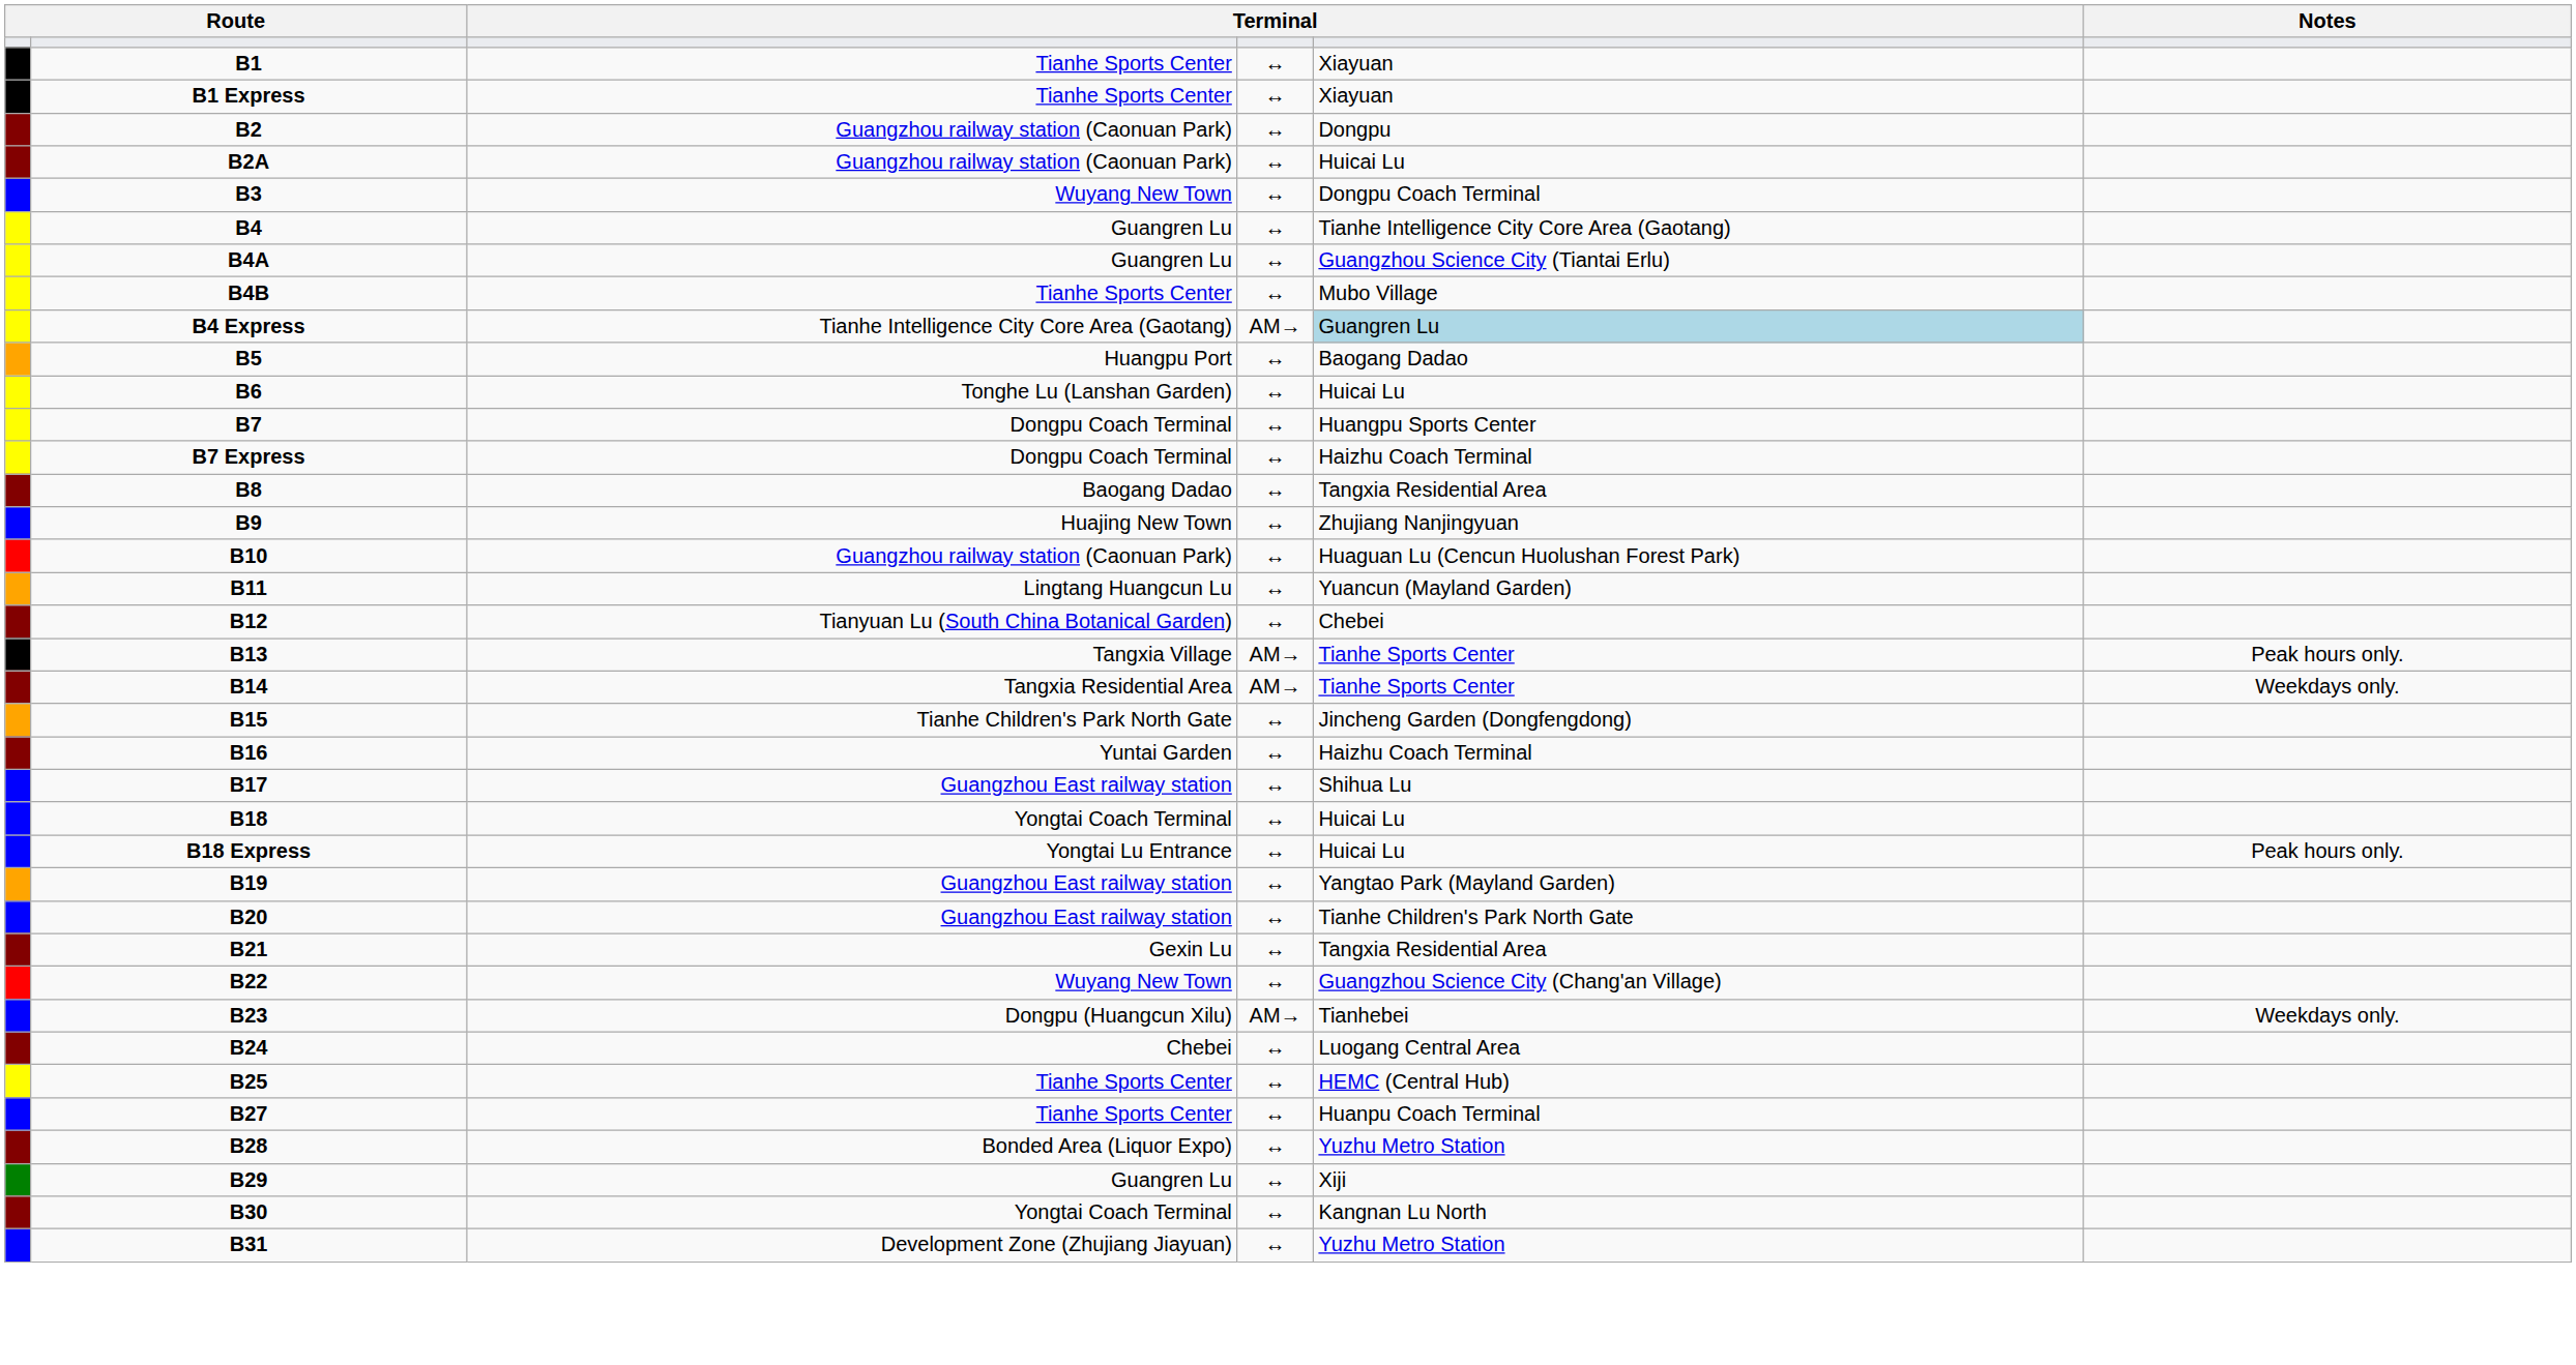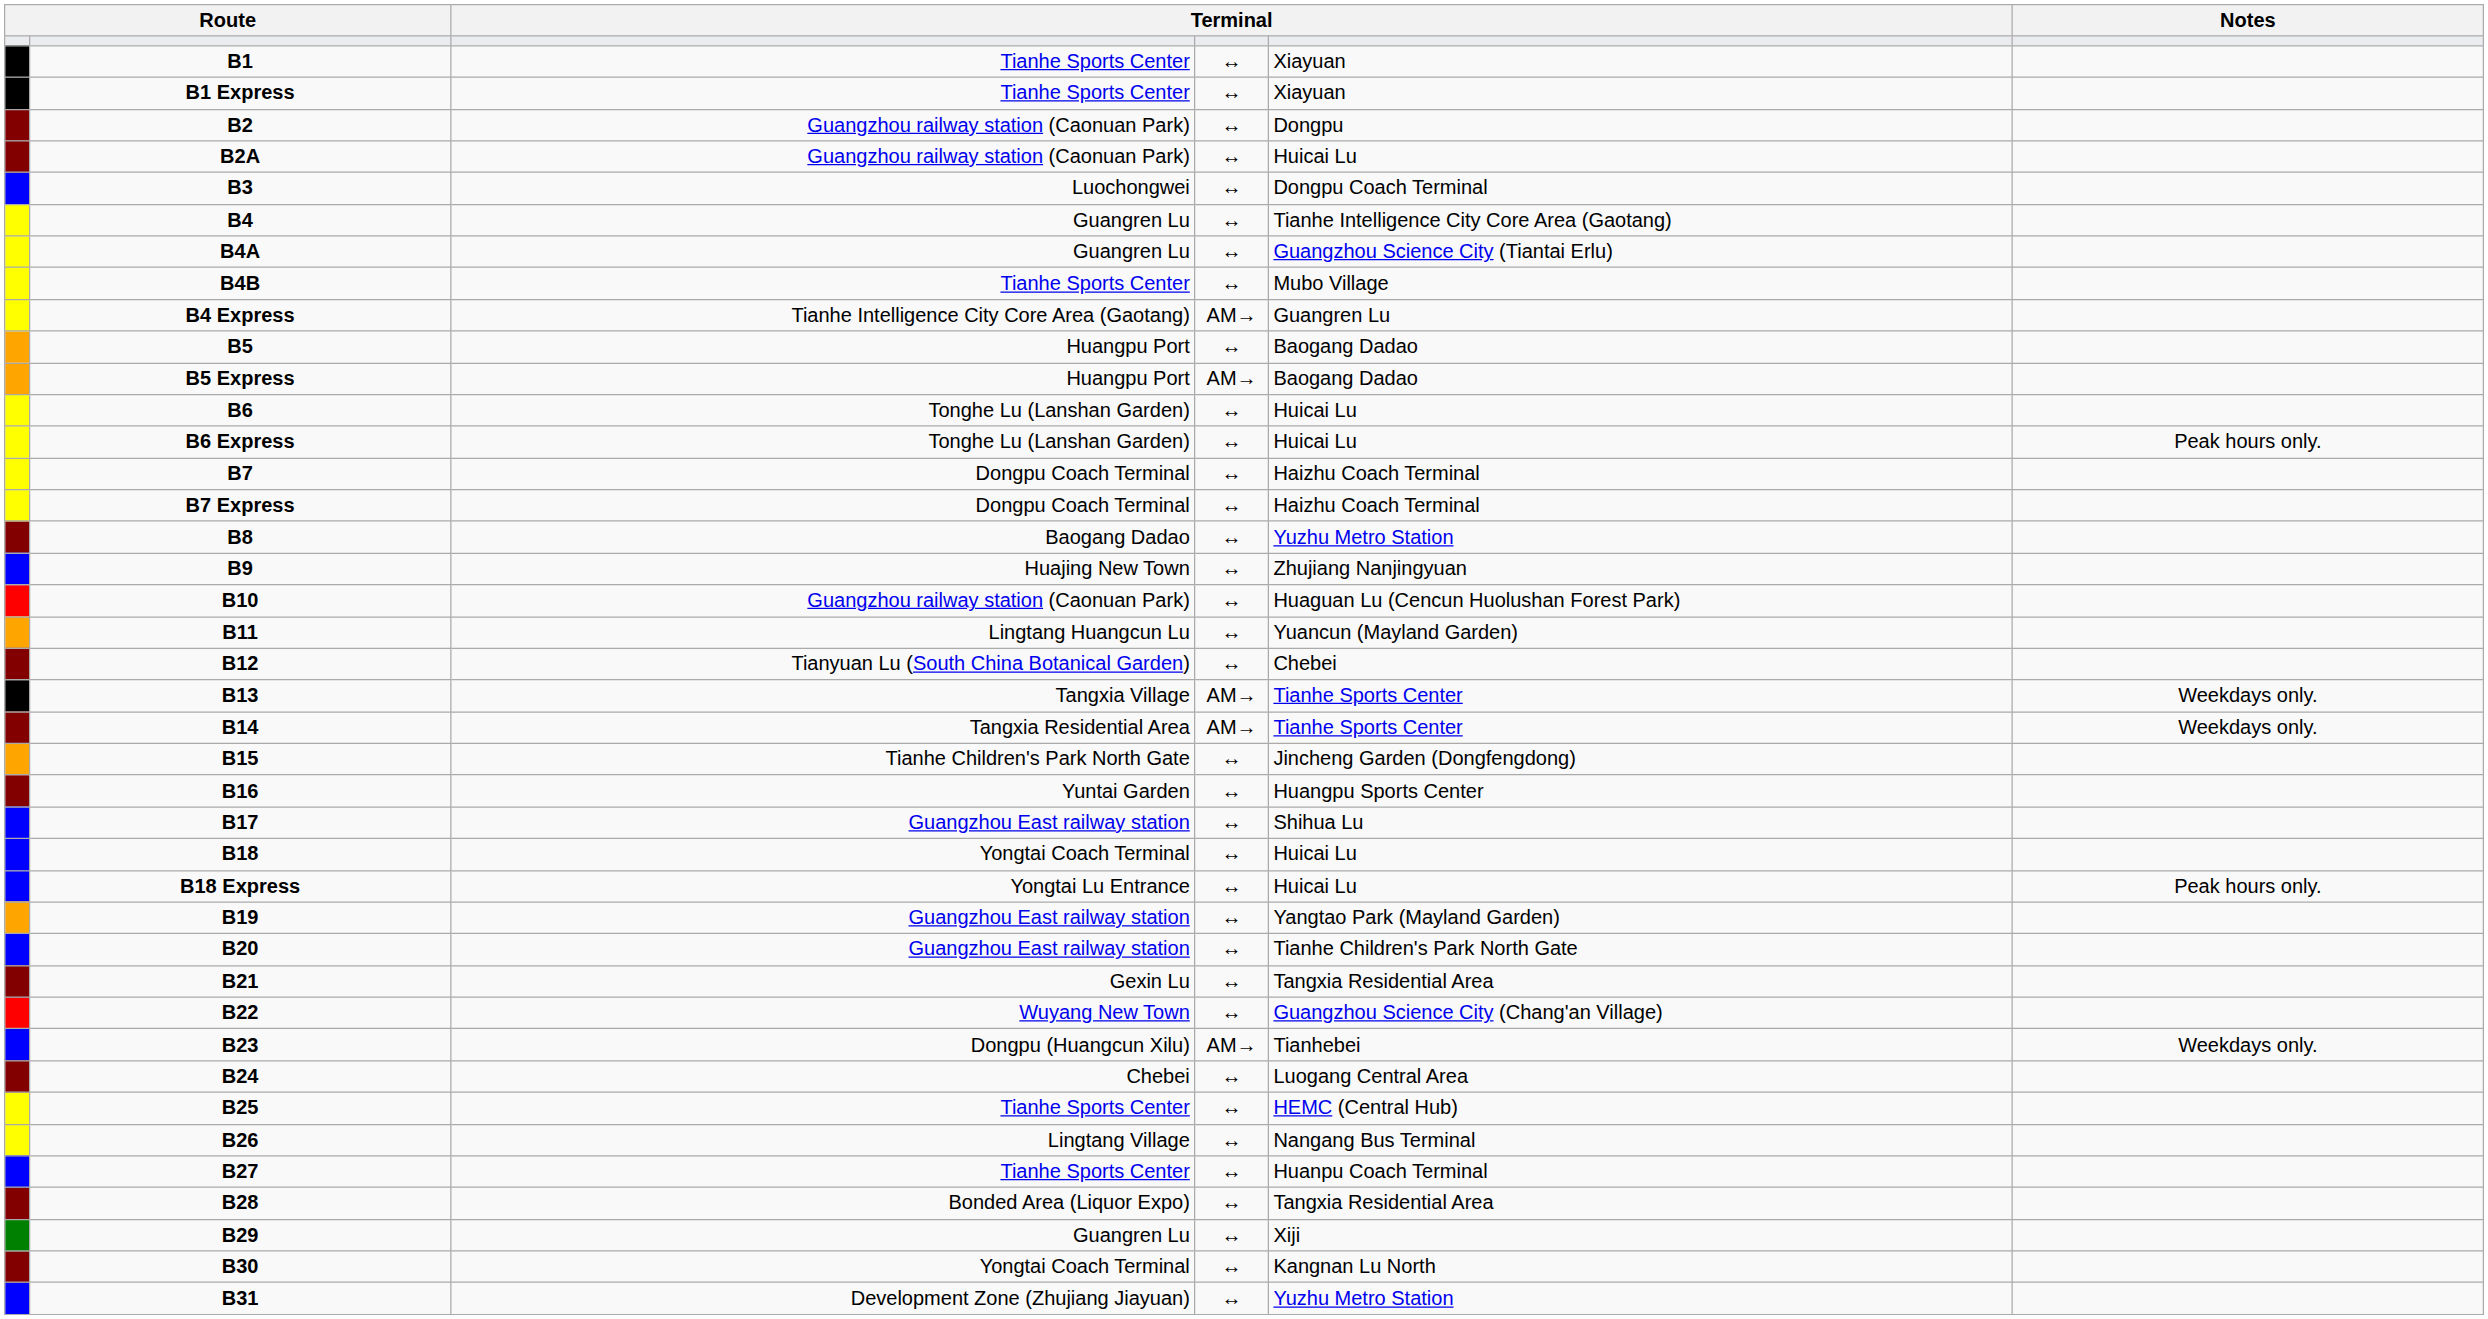 <table class="wikitable sortable" style="width:100%; text-align:center;">
 <tr>
 <th colspan="2" width="18%">Route</th>
 <th colspan="3">Terminal</th>
 <th width="19%">Notes</th>
 </tr>
 <tr style="background:#EAECF0" height=0>
 <td width="1%"></td>
 <td></td>
 <td width="30%"></td>
 <td></td>
 <td width="30%"></td>
 <td></td>
 </tr>
 <tr>
 <td style="background:black"></td>
 <td><strong>B1</strong></td>
 <td align=right><a href='#'>Tianhe Sports Center</a></td>
 <td>↔</td>
 <td align=left>Xiayuan</td>
 <td></td>
 </tr>
 <tr>
 <td style="background:black"></td>
 <td><strong>B1 Express</strong></td>
 <td align=right><a href='#'>Tianhe Sports Center</a></td>
 <td>↔</td>
 <td align=left>Xiayuan</td>
 <td></td>
 </tr>
 <tr>
 <td style="background:#820000"></td>
 <td><strong>B2</strong></td>
 <td align=right><a href='#'>Guangzhou railway station</a> (Caonuan Park)</td>
 <td>↔</td>
 <td align=left>Dongpu</td>
 <td></td>
 </tr>
 <tr>
 <td style="background:#820000"></td>
 <td><strong>B2A</strong></td>
 <td align=right><a href='#'>Guangzhou railway station</a> (Caonuan Park)</td>
 <td>↔</td>
 <td align=left>Huicai Lu</td>
 <td></td>
 </tr>
 <tr>
 <td style="background:blue"></td>
 <td><strong>B3</strong></td>
-<td align=right><a href='#'>Wuyang New Town</a></td>
+<td align=right>Luochongwei</td>
 <td>↔</td>
 <td align=left>Dongpu Coach Terminal</td>
 <td></td>
 </tr>
 <tr>
 <td style="background:yellow"></td>
 <td><strong>B4</strong></td>
 <td align=right>Guangren Lu</td>
 <td>↔</td>
 <td align=left>Tianhe Intelligence City Core Area (Gaotang)</td>
 <td></td>
 </tr>
 <tr>
 <td style="background:yellow"></td>
 <td><strong>B4A</strong></td>
 <td align=right>Guangren Lu</td>
 <td>↔</td>
 <td align=left><a href='#'>Guangzhou Science City</a> (Tiantai Erlu)</td>
 <td></td>
 </tr>
 <tr>
 <td style="background:yellow"></td>
 <td><strong>B4B</strong></td>
 <td align=right><a href='#'>Tianhe Sports Center</a></td>
 <td>↔</td>
 <td align=left>Mubo Village</td>
 <td></td>
 </tr>
 <tr>
 <td style="background:yellow"></td>
 <td><strong>B4 Express</strong></td>
 <td align=right>Tianhe Intelligence City Core Area (Gaotang)</td>
 <td>AM→</td>
-<td align=left style="background: lightblue;">Guangren Lu</td>
+<td align=left>Guangren Lu</td>
 <td></td>
 </tr>
 <tr>
 <td style="background:orange"></td>
 <td><strong>B5</strong></td>
 <td align=right>Huangpu Port</td>
 <td>↔</td>
+<td align=left>Baogang Dadao</td>
+<td></td>
+</tr>
+<tr>
+<td style="background:orange"></td>
+<td><strong>B5 Express</strong></td>
+<td align=right>Huangpu Port</td>
+<td>AM→</td>
 <td align=left>Baogang Dadao</td>
 <td></td>
 </tr>
 <tr>
 <td style="background:yellow"></td>
 <td><strong>B6</strong></td>
 <td align=right>Tonghe Lu (Lanshan Garden)</td>
 <td>↔</td>
 <td align=left>Huicai Lu</td>
 <td></td>
 </tr>
 <tr>
 <td style="background:yellow"></td>
+<td><strong>B6 Express</strong></td>
+<td align=right>Tonghe Lu (Lanshan Garden)</td>
+<td>↔</td>
+<td align=left>Huicai Lu</td>
+<td>Peak hours only.</td>
+</tr>
+<tr>
+<td style="background:yellow"></td>
 <td><strong>B7</strong></td>
 <td align=right>Dongpu Coach Terminal</td>
 <td>↔</td>
-<td align=left>Huangpu Sports Center</td>
+<td align=left>Haizhu Coach Terminal</td>
 <td></td>
 </tr>
 <tr>
 <td style="background:yellow"></td>
 <td><strong>B7 Express</strong></td>
 <td align=right>Dongpu Coach Terminal</td>
 <td>↔</td>
 <td align=left>Haizhu Coach Terminal</td>
 <td></td>
 </tr>
 <tr>
 <td style="background:#820000"></td>
 <td><strong>B8</strong></td>
 <td align=right>Baogang Dadao</td>
 <td>↔</td>
-<td align=left>Tangxia Residential Area</td>
+<td align=left><a href='#'>Yuzhu Metro Station</a></td>
 <td></td>
 </tr>
 <tr>
 <td style="background:blue"></td>
 <td><strong>B9</strong></td>
 <td align=right>Huajing New Town</td>
 <td>↔</td>
 <td align=left>Zhujiang Nanjingyuan</td>
 <td></td>
 </tr>
 <tr>
 <td style="background:red"></td>
 <td><strong>B10</strong></td>
 <td align=right><a href='#'>Guangzhou railway station</a> (Caonuan Park)</td>
 <td>↔</td>
 <td align=left>Huaguan Lu (Cencun Huolushan Forest Park)</td>
 <td></td>
 </tr>
 <tr>
 <td style="background:orange"></td>
 <td><strong>B11</strong></td>
 <td align=right>Lingtang Huangcun Lu</td>
 <td>↔</td>
 <td align=left>Yuancun (Mayland Garden)</td>
 <td></td>
 </tr>
 <tr>
 <td style="background:#820000"></td>
 <td><strong>B12</strong></td>
 <td align=right>Tianyuan Lu (<a href='#'>South China Botanical Garden</a>)</td>
 <td>↔</td>
 <td align=left>Chebei</td>
 <td></td>
 </tr>
 <tr>
 <td style="background:black"></td>
 <td><strong>B13</strong></td>
 <td align=right>Tangxia Village</td>
 <td>AM→</td>
 <td align=left><a href='#'>Tianhe Sports Center</a></td>
-<td>Peak hours only.</td>
+<td>Weekdays only.</td>
 </tr>
 <tr>
 <td style="background:#820000"></td>
 <td><strong>B14</strong></td>
 <td align=right>Tangxia Residential Area</td>
 <td>AM→</td>
 <td align=left><a href='#'>Tianhe Sports Center</a></td>
 <td>Weekdays only.</td>
 </tr>
 <tr>
 <td style="background:orange"></td>
 <td><strong>B15</strong></td>
 <td align=right>Tianhe Children's Park North Gate</td>
 <td>↔</td>
 <td align=left>Jincheng Garden (Dongfengdong)</td>
 <td></td>
 </tr>
 <tr>
 <td style="background:#820000"></td>
 <td><strong>B16</strong></td>
 <td align=right>Yuntai Garden</td>
 <td>↔</td>
-<td align=left>Haizhu Coach Terminal</td>
+<td align=left>Huangpu Sports Center</td>
 <td></td>
 </tr>
 <tr>
 <td style="background:blue"></td>
 <td><strong>B17</strong></td>
 <td align=right><a href='#'>Guangzhou East railway station</a></td>
 <td>↔</td>
 <td align=left>Shihua Lu</td>
 <td></td>
 </tr>
 <tr>
 <td style="background:blue"></td>
 <td><strong>B18</strong></td>
 <td align=right>Yongtai Coach Terminal</td>
 <td>↔</td>
 <td align=left>Huicai Lu</td>
 <td></td>
 </tr>
 <tr>
 <td style="background:blue"></td>
 <td><strong>B18 Express</strong></td>
 <td align=right>Yongtai Lu Entrance</td>
 <td>↔</td>
 <td align=left>Huicai Lu</td>
 <td>Peak hours only.</td>
 </tr>
 <tr>
 <td style="background:orange"></td>
 <td><strong>B19</strong></td>
 <td align=right><a href='#'>Guangzhou East railway station</a></td>
 <td>↔</td>
 <td align=left>Yangtao Park (Mayland Garden)</td>
 <td></td>
 </tr>
 <tr>
 <td style="background:blue"></td>
 <td><strong>B20</strong></td>
 <td align=right><a href='#'>Guangzhou East railway station</a></td>
 <td>↔</td>
 <td align=left>Tianhe Children's Park North Gate</td>
 <td></td>
 </tr>
 <tr>
 <td style="background:#820000"></td>
 <td><strong>B21</strong></td>
 <td align=right>Gexin Lu</td>
 <td>↔</td>
 <td align=left>Tangxia Residential Area</td>
 <td></td>
 </tr>
 <tr>
 <td style="background:red"></td>
 <td><strong>B22</strong></td>
 <td align=right><a href='#'>Wuyang New Town</a></td>
 <td>↔</td>
 <td align=left><a href='#'>Guangzhou Science City</a> (Chang'an Village)</td>
 <td></td>
 </tr>
 <tr>
 <td style="background:blue"></td>
 <td><strong>B23</strong></td>
 <td align=right>Dongpu (Huangcun Xilu)</td>
 <td>AM→</td>
 <td align=left>Tianhebei</td>
 <td>Weekdays only.</td>
 </tr>
 <tr>
 <td style="background:#820000"></td>
 <td><strong>B24</strong></td>
 <td align=right>Chebei</td>
 <td>↔</td>
 <td align=left>Luogang Central Area</td>
 <td></td>
 </tr>
 <tr>
 <td style="background:yellow"></td>
 <td><strong>B25</strong></td>
 <td align=right><a href='#'>Tianhe Sports Center</a></td>
 <td>↔</td>
 <td align=left><a href='#'>HEMC</a> (Central Hub)</td>
 <td></td>
 </tr>
 <tr>
+<td style="background:yellow"></td>
+<td><strong>B26</strong></td>
+<td align=right>Lingtang Village</td>
+<td>↔</td>
+<td align=left>Nangang Bus Terminal</td>
+<td></td>
+</tr>
+<tr>
 <td style="background:blue"></td>
 <td><strong>B27</strong></td>
 <td align=right><a href='#'>Tianhe Sports Center</a></td>
 <td>↔</td>
 <td align=left>Huanpu Coach Terminal</td>
 <td></td>
 </tr>
 <tr>
 <td style="background:#820000"></td>
 <td><strong>B28</strong></td>
 <td align=right>Bonded Area (Liquor Expo)</td>
 <td>↔</td>
-<td align=left><a href='#'>Yuzhu Metro Station</a></td>
+<td align=left>Tangxia Residential Area</td>
 <td></td>
 </tr>
 <tr>
 <td style="background:green"></td>
 <td><strong>B29</strong></td>
 <td align=right>Guangren Lu</td>
 <td>↔</td>
 <td align=left>Xiji</td>
 <td></td>
 </tr>
 <tr>
 <td style="background:#820000"></td>
 <td><strong>B30</strong></td>
 <td align=right>Yongtai Coach Terminal</td>
 <td>↔</td>
 <td align=left>Kangnan Lu North</td>
 <td></td>
 </tr>
 <tr>
 <td style="background:blue"></td>
 <td><strong>B31</strong></td>
 <td align=right>Development Zone (Zhujiang Jiayuan)</td>
 <td>↔</td>
 <td align=left><a href='#'>Yuzhu Metro Station</a></td>
 <td></td>
 </tr>
 </table>
